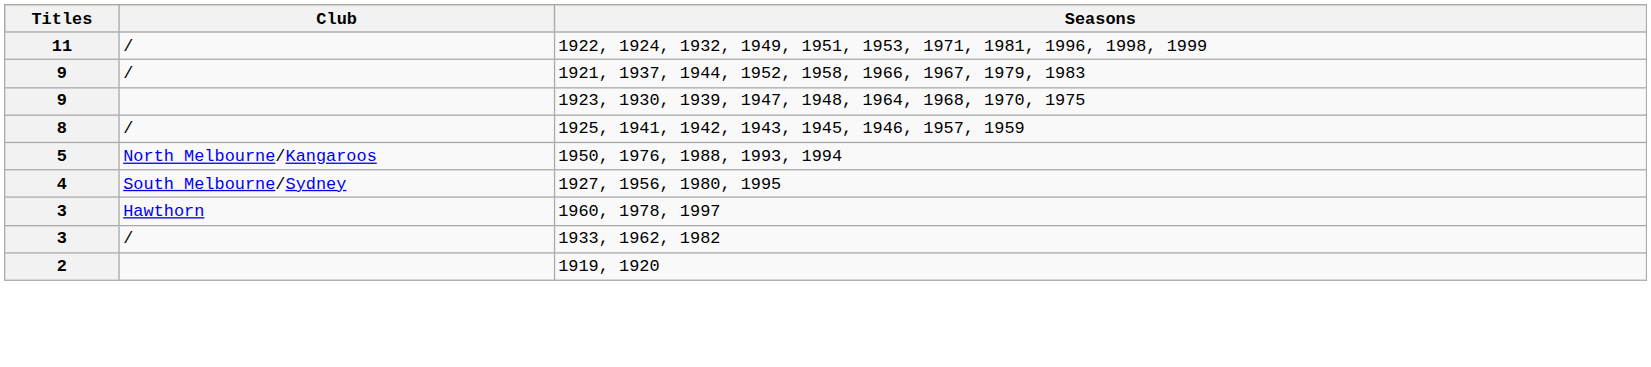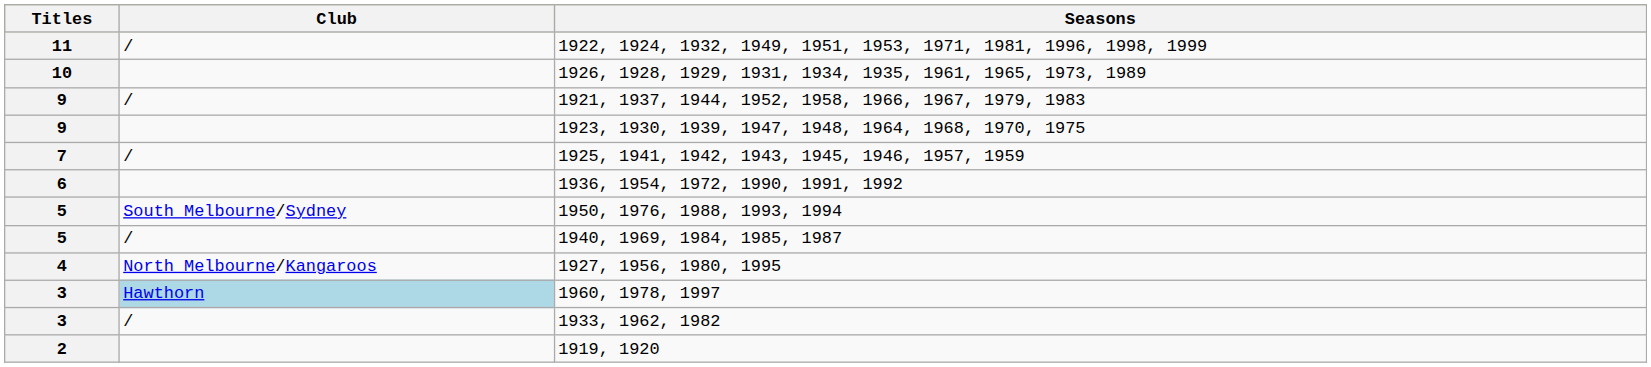 <table class="wikitable" style="width:100%;">
 <tr style="background:#bdb76b;">
 <th>Titles</th>
 <th>Club</th>
 <th>Seasons</th>
 </tr>
 <tr>
 <th>11</th>
 <td> /</td>
 <td>1922, 1924, 1932, 1949, 1951, 1953, 1971, 1981, 1996, 1998, 1999</td>
 </tr>
 <tr>
+<th>10</th>
+<td> </td>
+<td>1926, 1928, 1929, 1931, 1934, 1935, 1961, 1965, 1973, 1989</td>
+</tr>
+<tr>
 <th>9</th>
 <td> /</td>
 <td>1921, 1937, 1944, 1952, 1958, 1966, 1967, 1979, 1983</td>
 </tr>
 <tr>
 <th>9</th>
 <td> </td>
 <td>1923, 1930, 1939, 1947, 1948, 1964, 1968, 1970, 1975</td>
 </tr>
 <tr>
-<th>8</th>
+<th>7</th>
 <td> /</td>
 <td>1925, 1941, 1942, 1943, 1945, 1946, 1957, 1959</td>
 </tr>
 <tr>
+<th>6</th>
+<td> </td>
+<td>1936, 1954, 1972, 1990, 1991, 1992</td>
+</tr>
+<tr>
 <th>5</th>
-<td> <a href='#'>North Melbourne</a>/<a href='#'>Kangaroos</a></td>
+<td> <a href='#'>South Melbourne</a>/<a href='#'>Sydney</a></td>
 <td>1950, 1976, 1988, 1993, 1994</td>
 </tr>
 <tr>
+<th>5</th>
+<td> /</td>
+<td>1940, 1969, 1984, 1985, 1987</td>
+</tr>
+<tr>
 <th>4</th>
-<td> <a href='#'>South Melbourne</a>/<a href='#'>Sydney</a></td>
+<td> <a href='#'>North Melbourne</a>/<a href='#'>Kangaroos</a></td>
 <td>1927, 1956, 1980, 1995</td>
 </tr>
 <tr>
 <th>3</th>
-<td> <a href='#'>Hawthorn</a></td>
+<td style="background: lightblue;"> <a href='#'>Hawthorn</a></td>
 <td>1960, 1978, 1997</td>
 </tr>
 <tr>
 <th>3</th>
 <td> /</td>
 <td>1933, 1962, 1982</td>
 </tr>
 <tr>
 <th>2</th>
 <td> </td>
 <td>1919, 1920</td>
 </tr>
 </table>
